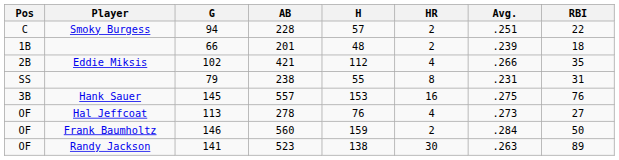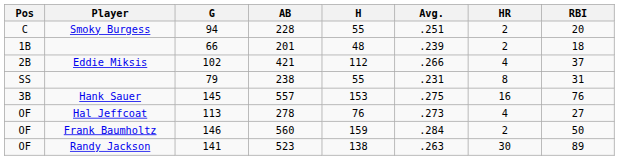 <table class="wikitable sortable">
 <tr>
 <th bgcolor="#DDDDFF" width="5%">Pos</th>
 <th bgcolor="#DDDDFF" width="16%">Player</th>
 <th bgcolor="#DDDDFF" width="9%">G</th>
 <th bgcolor="#DDDDFF" width="9%">AB</th>
 <th bgcolor="#DDDDFF" width="9%">H</th>
+<th bgcolor="#DDDDFF" width="9%">Avg.</th>
 <th bgcolor="#DDDDFF" width="9%">HR</th>
-<th bgcolor="#DDDDFF" width="9%">Avg.</th>
 <th bgcolor="#DDDDFF" width="9%">RBI</th>
 </tr>
 <tr align="center">
 <td>C</td>
 <td><a href='#'>Smoky Burgess</a></td>
 <td>94</td>
 <td>228</td>
-<td>57</td>
+<td>55</td>
+<td>.251</td>
 <td>2</td>
-<td>.251</td>
-<td>22</td>
+<td>20</td>
 </tr>
 <tr align="center">
 <td>1B</td>
 <td></td>
 <td>66</td>
 <td>201</td>
 <td>48</td>
+<td>.239</td>
 <td>2</td>
-<td>.239</td>
 <td>18</td>
 </tr>
 <tr align="center">
 <td>2B</td>
 <td><a href='#'>Eddie Miksis</a></td>
 <td>102</td>
 <td>421</td>
 <td>112</td>
+<td>.266</td>
 <td>4</td>
-<td>.266</td>
-<td>35</td>
+<td>37</td>
 </tr>
 <tr align="center">
 <td>SS</td>
 <td></td>
 <td>79</td>
 <td>238</td>
 <td>55</td>
+<td>.231</td>
 <td>8</td>
-<td>.231</td>
 <td>31</td>
 </tr>
 <tr align="center">
 <td>3B</td>
 <td><a href='#'>Hank Sauer</a></td>
 <td>145</td>
 <td>557</td>
 <td>153</td>
+<td>.275</td>
 <td>16</td>
-<td>.275</td>
 <td>76</td>
 </tr>
 <tr align="center">
 <td>OF</td>
 <td><a href='#'>Hal Jeffcoat</a></td>
 <td>113</td>
 <td>278</td>
 <td>76</td>
+<td>.273</td>
 <td>4</td>
-<td>.273</td>
 <td>27</td>
 </tr>
 <tr align="center">
 <td>OF</td>
 <td><a href='#'>Frank Baumholtz</a></td>
 <td>146</td>
 <td>560</td>
 <td>159</td>
+<td>.284</td>
 <td>2</td>
-<td>.284</td>
 <td>50</td>
 </tr>
 <tr align="center">
 <td>OF</td>
 <td><a href='#'>Randy Jackson</a></td>
 <td>141</td>
 <td>523</td>
 <td>138</td>
+<td>.263</td>
 <td>30</td>
-<td>.263</td>
 <td>89</td>
 </tr>
 </table>
